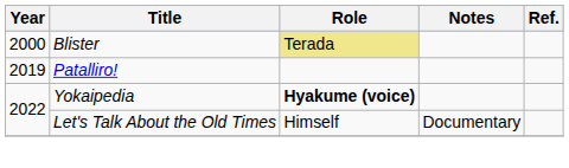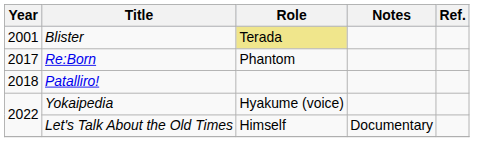 <table class="wikitable">
 <tr style="background:#B0C4DE;">
 <th>Year</th>
 <th>Title</th>
 <th>Role</th>
 <th>Notes</th>
 <th>Ref.</th>
 </tr>
 <tr>
-<td>2000</td>
+<td>2001</td>
 <td><em>Blister</em></td>
 <td style="background: khaki;">Terada</td>
 <td></td>
 </tr>
 <tr>
-<td>2019</td>
+<td>2017</td>
+<td><em><a href='#'>Re:Born</a></em></td>
+<td>Phantom</td>
+<td></td>
+<td></td>
+</tr>
+<tr>
+<td>2018</td>
 <td><em><a href='#'>Patalliro!</a></em></td>
 <td></td>
 <td></td>
 <td></td>
 </tr>
 <tr>
 <td rowspan=2>2022</td>
 <td><em>Yokaipedia</em></td>
-<td><strong>Hyakume (voice)</strong></td>
+<td>Hyakume (voice)</td>
 <td></td>
 <td></td>
 </tr>
 <tr>
 <td><em>Let's Talk About the Old Times</em></td>
 <td>Himself</td>
 <td>Documentary</td>
 <td></td>
 </tr>
 <tr>
 </tr>
 </table>
